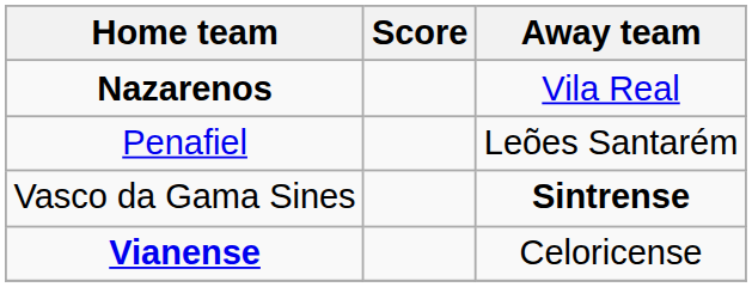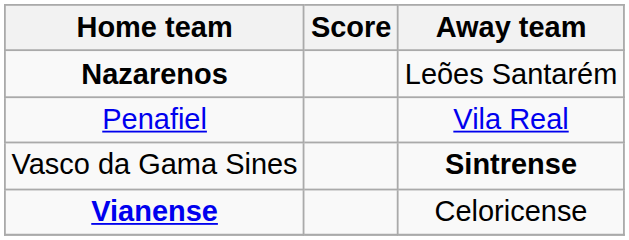 <table class="wikitable" style="text-align: center">
 <tr>
 <th>Home team</th>
 <th>Score</th>
 <th>Away team</th>
 </tr>
 <tr>
 <td><strong>Nazarenos</strong> </td>
 <td></td>
-<td><a href='#'>Vila Real</a> </td>
+<td>Leões Santarém </td>
 </tr>
 <tr>
 <td><a href='#'>Penafiel</a> </td>
 <td></td>
-<td>Leões Santarém </td>
+<td><a href='#'>Vila Real</a> </td>
 </tr>
 <tr>
 <td>Vasco da Gama Sines </td>
 <td></td>
 <td><strong>Sintrense</strong> </td>
 </tr>
 <tr>
 <td><strong><a href='#'>Vianense</a></strong> </td>
 <td></td>
 <td>Celoricense </td>
 </tr>
 <tr>
 </tr>
 </table>
